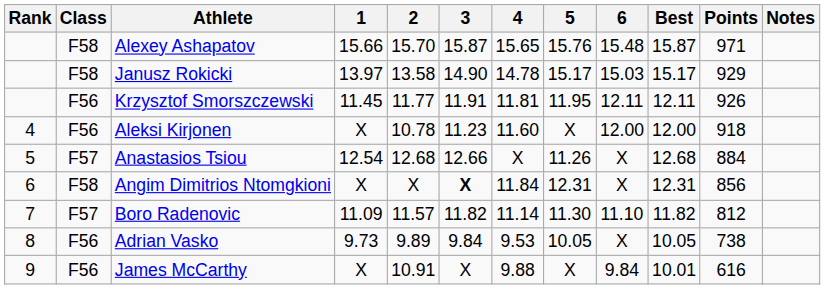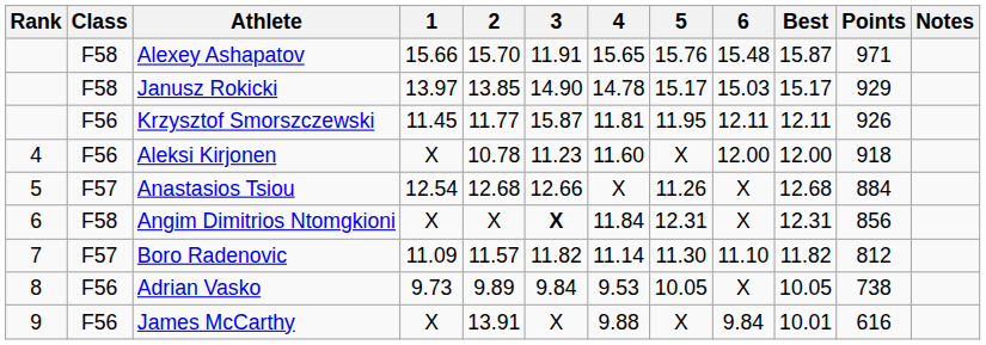 <table class="wikitable sortable" style="text-align:center">
 <tr>
 <th>Rank</th>
 <th>Class</th>
 <th>Athlete</th>
 <th>1</th>
 <th>2</th>
 <th>3</th>
 <th>4</th>
 <th>5</th>
 <th>6</th>
 <th>Best</th>
 <th>Points</th>
 <th>Notes</th>
 </tr>
 <tr>
 <td></td>
 <td>F58</td>
 <td style="text-align:left"><a href='#'>Alexey Ashapatov</a><br></td>
 <td>15.66</td>
 <td>15.70</td>
-<td>15.87</td>
+<td>11.91</td>
 <td>15.65</td>
 <td>15.76</td>
 <td>15.48</td>
 <td>15.87</td>
 <td>971</td>
 <td></td>
 </tr>
 <tr>
 <td></td>
 <td>F58</td>
 <td style="text-align:left"><a href='#'>Janusz Rokicki</a><br></td>
 <td>13.97</td>
-<td>13.58</td>
+<td>13.85</td>
 <td>14.90</td>
 <td>14.78</td>
 <td>15.17</td>
 <td>15.03</td>
 <td>15.17</td>
 <td>929</td>
 <td></td>
 </tr>
 <tr>
 <td></td>
 <td>F56</td>
 <td style="text-align:left"><a href='#'>Krzysztof Smorszczewski</a><br></td>
 <td>11.45</td>
 <td>11.77</td>
-<td>11.91</td>
+<td>15.87</td>
 <td>11.81</td>
 <td>11.95</td>
 <td>12.11</td>
 <td>12.11</td>
 <td>926</td>
 <td></td>
 </tr>
 <tr>
 <td>4</td>
 <td>F56</td>
 <td style="text-align:left"><a href='#'>Aleksi Kirjonen</a><br></td>
 <td>X</td>
 <td>10.78</td>
 <td>11.23</td>
 <td>11.60</td>
 <td>X</td>
 <td>12.00</td>
 <td>12.00</td>
 <td>918</td>
 <td></td>
 </tr>
 <tr>
 <td>5</td>
 <td>F57</td>
 <td style="text-align:left"><a href='#'>Anastasios Tsiou</a><br></td>
 <td>12.54</td>
 <td>12.68</td>
 <td>12.66</td>
 <td>X</td>
 <td>11.26</td>
 <td>X</td>
 <td>12.68</td>
 <td>884</td>
 <td></td>
 </tr>
 <tr>
 <td>6</td>
 <td>F58</td>
 <td style="text-align:left"><a href='#'>Angim Dimitrios Ntomgkioni</a><br></td>
 <td>X</td>
 <td>X</td>
 <td><strong>X</strong></td>
 <td>11.84</td>
 <td>12.31</td>
 <td>X</td>
 <td>12.31</td>
 <td>856</td>
 <td></td>
 </tr>
 <tr>
 <td>7</td>
 <td>F57</td>
 <td style="text-align:left"><a href='#'>Boro Radenovic</a><br></td>
 <td>11.09</td>
 <td>11.57</td>
 <td>11.82</td>
 <td>11.14</td>
 <td>11.30</td>
 <td>11.10</td>
 <td>11.82</td>
 <td>812</td>
 <td></td>
 </tr>
 <tr>
 <td>8</td>
 <td>F56</td>
 <td style="text-align:left"><a href='#'>Adrian Vasko</a><br></td>
 <td>9.73</td>
 <td>9.89</td>
 <td>9.84</td>
 <td>9.53</td>
 <td>10.05</td>
 <td>X</td>
 <td>10.05</td>
 <td>738</td>
 <td></td>
 </tr>
 <tr>
 <td>9</td>
 <td>F56</td>
 <td style="text-align:left"><a href='#'>James McCarthy</a><br></td>
 <td>X</td>
-<td>10.91</td>
+<td>13.91</td>
 <td>X</td>
 <td>9.88</td>
 <td>X</td>
 <td>9.84</td>
 <td>10.01</td>
 <td>616</td>
 <td></td>
 </tr>
 </table>
